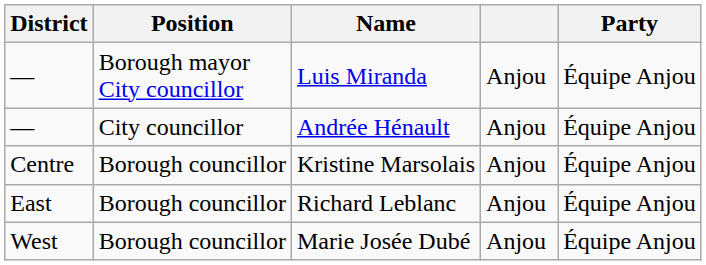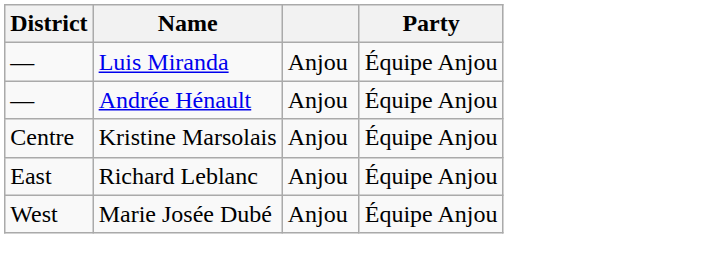 <table class="wikitable" border="1">
 <tr>
 <th>District</th>
-<th>Position</th>
 <th>Name</th>
 <th width="30px"> </th>
 <th>Party</th>
 </tr>
 <tr>
 <td>—</td>
-<td>Borough mayor<br><a href='#'>City councillor</a></td>
 <td><a href='#'>Luis Miranda</a></td>
 <td width="30px" ><span>Anjou</span> </td>
 <td>Équipe Anjou</td>
 </tr>
 <tr>
 <td>—</td>
-<td>City councillor</td>
 <td><a href='#'>Andrée Hénault</a></td>
 <td width="30px" ><span>Anjou</span> </td>
 <td>Équipe Anjou</td>
 </tr>
 <tr>
 <td>Centre</td>
-<td>Borough councillor</td>
 <td>Kristine Marsolais</td>
 <td width="30px" ><span>Anjou</span> </td>
 <td>Équipe Anjou</td>
 </tr>
 <tr>
 <td>East</td>
-<td>Borough councillor</td>
 <td>Richard Leblanc</td>
 <td width="30px" ><span>Anjou</span> </td>
 <td>Équipe Anjou</td>
 </tr>
 <tr>
 <td>West</td>
-<td>Borough councillor</td>
 <td>Marie Josée Dubé</td>
 <td width="30px" ><span>Anjou</span> </td>
 <td>Équipe Anjou</td>
 </tr>
 </table>
